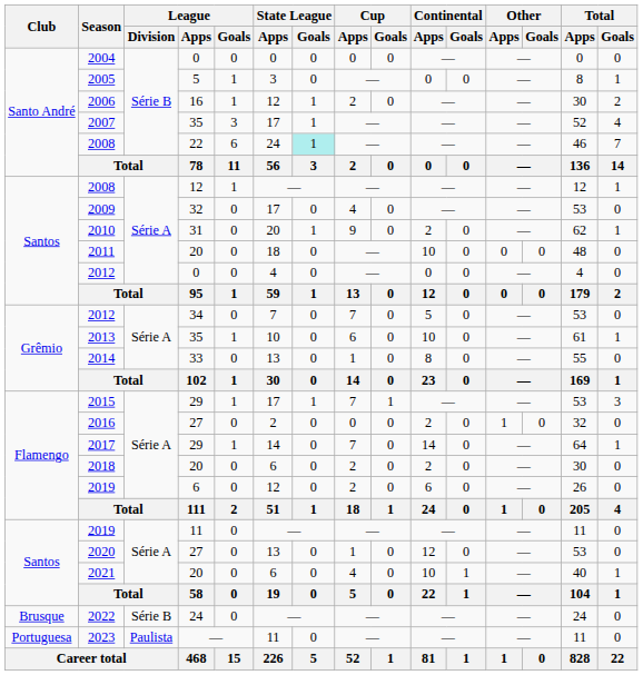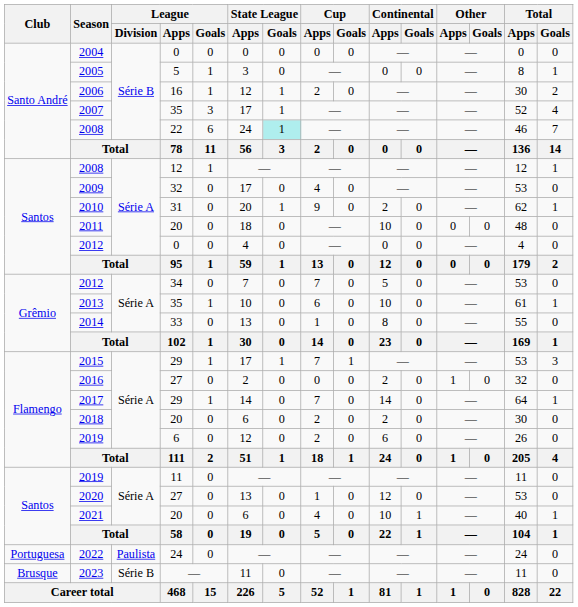 <table class="wikitable" style="text-align: center;">
 <tr>
 <th rowspan="2">Club</th>
 <th rowspan="2">Season</th>
 <th colspan="3">League</th>
 <th colspan="2">State League</th>
 <th colspan="2">Cup</th>
 <th colspan="2">Continental</th>
 <th colspan="2">Other</th>
 <th colspan="2">Total</th>
 </tr>
 <tr>
 <th>Division</th>
 <th>Apps</th>
 <th>Goals</th>
 <th>Apps</th>
 <th>Goals</th>
 <th>Apps</th>
 <th>Goals</th>
 <th>Apps</th>
 <th>Goals</th>
 <th>Apps</th>
 <th>Goals</th>
 <th>Apps</th>
 <th>Goals</th>
 </tr>
 <tr>
 <td rowspan="6" valign="center"><a href='#'>Santo André</a></td>
 <td><a href='#'>2004</a></td>
 <td rowspan="5"><a href='#'>Série B</a></td>
 <td>0</td>
 <td>0</td>
 <td>0</td>
 <td>0</td>
 <td>0</td>
 <td>0</td>
 <td colspan="2">—</td>
 <td colspan="2">—</td>
 <td>0</td>
 <td>0</td>
 </tr>
 <tr>
 <td><a href='#'>2005</a></td>
 <td>5</td>
 <td>1</td>
 <td>3</td>
 <td>0</td>
 <td colspan="2">—</td>
 <td>0</td>
 <td>0</td>
 <td colspan="2">—</td>
 <td>8</td>
 <td>1</td>
 </tr>
 <tr>
 <td><a href='#'>2006</a></td>
 <td>16</td>
 <td>1</td>
 <td>12</td>
 <td>1</td>
 <td>2</td>
 <td>0</td>
 <td colspan="2">—</td>
 <td colspan="2">—</td>
 <td>30</td>
 <td>2</td>
 </tr>
 <tr>
 <td><a href='#'>2007</a></td>
 <td>35</td>
 <td>3</td>
 <td>17</td>
 <td>1</td>
 <td colspan="2">—</td>
 <td colspan="2">—</td>
 <td colspan="2">—</td>
 <td>52</td>
 <td>4</td>
 </tr>
 <tr>
 <td><a href='#'>2008</a></td>
 <td>22</td>
 <td>6</td>
 <td>24</td>
 <td style="background: paleturquoise;">1</td>
 <td colspan="2">—</td>
 <td colspan="2">—</td>
 <td colspan="2">—</td>
 <td>46</td>
 <td>7</td>
 </tr>
 <tr>
 <th colspan="2">Total</th>
 <th>78</th>
 <th>11</th>
 <th>56</th>
 <th>3</th>
 <th>2</th>
 <th>0</th>
 <th>0</th>
 <th>0</th>
 <th colspan="2">—</th>
 <th>136</th>
 <th>14</th>
 </tr>
 <tr>
 <td rowspan="6" valign="center"><a href='#'>Santos</a></td>
 <td><a href='#'>2008</a></td>
 <td rowspan="5"><a href='#'>Série A</a></td>
 <td>12</td>
 <td>1</td>
 <td colspan="2">—</td>
 <td colspan="2">—</td>
 <td colspan="2">—</td>
 <td colspan="2">—</td>
 <td>12</td>
 <td>1</td>
 </tr>
 <tr>
 <td><a href='#'>2009</a></td>
 <td>32</td>
 <td>0</td>
 <td>17</td>
 <td>0</td>
 <td>4</td>
 <td>0</td>
 <td colspan="2">—</td>
 <td colspan="2">—</td>
 <td>53</td>
 <td>0</td>
 </tr>
 <tr>
 <td><a href='#'>2010</a></td>
 <td>31</td>
 <td>0</td>
 <td>20</td>
 <td>1</td>
 <td>9</td>
 <td>0</td>
 <td>2</td>
 <td>0</td>
 <td colspan="2">—</td>
 <td>62</td>
 <td>1</td>
 </tr>
 <tr>
 <td><a href='#'>2011</a></td>
 <td>20</td>
 <td>0</td>
 <td>18</td>
 <td>0</td>
 <td colspan="2">—</td>
 <td>10</td>
 <td>0</td>
 <td>0</td>
 <td>0</td>
 <td>48</td>
 <td>0</td>
 </tr>
 <tr>
 <td><a href='#'>2012</a></td>
 <td>0</td>
 <td>0</td>
 <td>4</td>
 <td>0</td>
 <td colspan="2">—</td>
 <td>0</td>
 <td>0</td>
 <td colspan="2">—</td>
 <td>4</td>
 <td>0</td>
 </tr>
 <tr>
 <th colspan="2">Total</th>
 <th>95</th>
 <th>1</th>
 <th>59</th>
 <th>1</th>
 <th>13</th>
 <th>0</th>
 <th>12</th>
 <th>0</th>
 <th>0</th>
 <th>0</th>
 <th>179</th>
 <th>2</th>
 </tr>
 <tr>
 <td rowspan="4" valign="center"><a href='#'>Grêmio</a></td>
 <td><a href='#'>2012</a></td>
 <td rowspan="3">Série A</td>
 <td>34</td>
 <td>0</td>
 <td>7</td>
 <td>0</td>
 <td>7</td>
 <td>0</td>
 <td>5</td>
 <td>0</td>
 <td colspan="2">—</td>
 <td>53</td>
 <td>0</td>
 </tr>
 <tr>
 <td><a href='#'>2013</a></td>
 <td>35</td>
 <td>1</td>
 <td>10</td>
 <td>0</td>
 <td>6</td>
 <td>0</td>
 <td>10</td>
 <td>0</td>
 <td colspan="2">—</td>
 <td>61</td>
 <td>1</td>
 </tr>
 <tr>
 <td><a href='#'>2014</a></td>
 <td>33</td>
 <td>0</td>
 <td>13</td>
 <td>0</td>
 <td>1</td>
 <td>0</td>
 <td>8</td>
 <td>0</td>
 <td colspan="2">—</td>
 <td>55</td>
 <td>0</td>
 </tr>
 <tr>
 <th colspan="2">Total</th>
 <th>102</th>
 <th>1</th>
 <th>30</th>
 <th>0</th>
 <th>14</th>
 <th>0</th>
 <th>23</th>
 <th>0</th>
 <th colspan="2">—</th>
 <th>169</th>
 <th>1</th>
 </tr>
 <tr>
 <td rowspan="6" valign="center"><a href='#'>Flamengo</a></td>
 <td><a href='#'>2015</a></td>
 <td rowspan="5">Série A</td>
 <td>29</td>
 <td>1</td>
 <td>17</td>
 <td>1</td>
 <td>7</td>
 <td>1</td>
 <td colspan="2">—</td>
 <td colspan="2">—</td>
 <td>53</td>
 <td>3</td>
 </tr>
 <tr>
 <td><a href='#'>2016</a></td>
 <td>27</td>
 <td>0</td>
 <td>2</td>
 <td>0</td>
 <td>0</td>
 <td>0</td>
 <td>2</td>
 <td>0</td>
 <td>1</td>
 <td>0</td>
 <td>32</td>
 <td>0</td>
 </tr>
 <tr>
 <td><a href='#'>2017</a></td>
 <td>29</td>
 <td>1</td>
 <td>14</td>
 <td>0</td>
 <td>7</td>
 <td>0</td>
 <td>14</td>
 <td>0</td>
 <td colspan="2">—</td>
 <td>64</td>
 <td>1</td>
 </tr>
 <tr>
 <td><a href='#'>2018</a></td>
 <td>20</td>
 <td>0</td>
 <td>6</td>
 <td>0</td>
 <td>2</td>
 <td>0</td>
 <td>2</td>
 <td>0</td>
 <td colspan="2">—</td>
 <td>30</td>
 <td>0</td>
 </tr>
 <tr>
 <td><a href='#'>2019</a></td>
 <td>6</td>
 <td>0</td>
 <td>12</td>
 <td>0</td>
 <td>2</td>
 <td>0</td>
 <td>6</td>
 <td>0</td>
 <td colspan="2">—</td>
 <td>26</td>
 <td>0</td>
 </tr>
 <tr>
 <th colspan="2">Total</th>
 <th>111</th>
 <th>2</th>
 <th>51</th>
 <th>1</th>
 <th>18</th>
 <th>1</th>
 <th>24</th>
 <th>0</th>
 <th>1</th>
 <th>0</th>
 <th>205</th>
 <th>4</th>
 </tr>
 <tr>
 <td rowspan="4"><a href='#'>Santos</a></td>
 <td><a href='#'>2019</a></td>
 <td rowspan="3">Série A</td>
 <td>11</td>
 <td>0</td>
 <td colspan="2">—</td>
 <td colspan="2">—</td>
 <td colspan="2">—</td>
 <td colspan="2">—</td>
 <td>11</td>
 <td>0</td>
 </tr>
 <tr>
 <td><a href='#'>2020</a></td>
 <td>27</td>
 <td>0</td>
 <td>13</td>
 <td>0</td>
 <td>1</td>
 <td>0</td>
 <td>12</td>
 <td>0</td>
 <td colspan="2">—</td>
 <td>53</td>
 <td>0</td>
 </tr>
 <tr>
 <td><a href='#'>2021</a></td>
 <td>20</td>
 <td>0</td>
 <td>6</td>
 <td>0</td>
 <td>4</td>
 <td>0</td>
 <td>10</td>
 <td>1</td>
 <td colspan="2">—</td>
 <td>40</td>
 <td>1</td>
 </tr>
 <tr>
 <th colspan="2">Total</th>
 <th>58</th>
 <th>0</th>
 <th>19</th>
 <th>0</th>
 <th>5</th>
 <th>0</th>
 <th>22</th>
 <th>1</th>
 <th colspan="2">—</th>
 <th>104</th>
 <th>1</th>
 </tr>
 <tr>
-<td valign="center"><a href='#'>Brusque</a></td>
+<td valign="center"><a href='#'>Portuguesa</a></td>
 <td><a href='#'>2022</a></td>
-<td>Série B</td>
+<td><a href='#'>Paulista</a></td>
 <td>24</td>
 <td>0</td>
 <td colspan="2">—</td>
 <td colspan="2">—</td>
 <td colspan="2">—</td>
 <td colspan="2">—</td>
 <td>24</td>
 <td>0</td>
 </tr>
 <tr>
-<td valign="center"><a href='#'>Portuguesa</a></td>
+<td valign="center"><a href='#'>Brusque</a></td>
 <td><a href='#'>2023</a></td>
-<td><a href='#'>Paulista</a></td>
+<td>Série B</td>
 <td colspan="2">—</td>
 <td>11</td>
 <td>0</td>
 <td colspan="2">—</td>
 <td colspan="2">—</td>
 <td colspan="2">—</td>
 <td>11</td>
 <td>0</td>
 </tr>
 <tr>
 <th colspan="3">Career total</th>
 <th>468</th>
 <th>15</th>
 <th>226</th>
 <th>5</th>
 <th>52</th>
 <th>1</th>
 <th>81</th>
 <th>1</th>
 <th>1</th>
 <th>0</th>
 <th>828</th>
 <th>22</th>
 </tr>
 </table>
